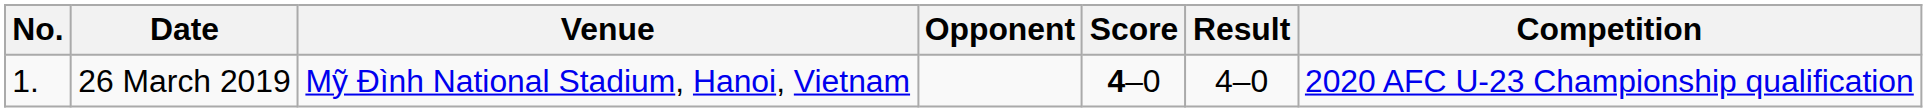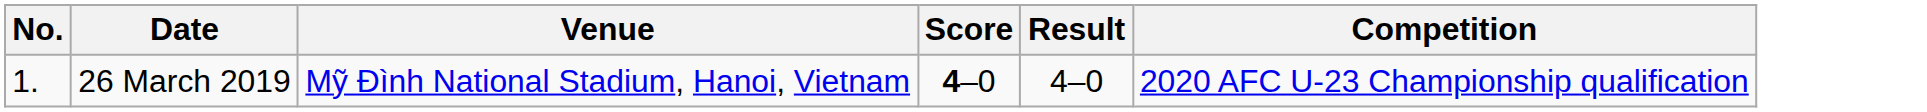 <table class="wikitable">
 <tr>
 <th>No.</th>
 <th>Date</th>
 <th>Venue</th>
-<th>Opponent</th>
 <th>Score</th>
 <th>Result</th>
 <th>Competition</th>
 </tr>
 <tr>
 <td>1.</td>
 <td>26 March 2019</td>
 <td><a href='#'>Mỹ Đình National Stadium</a>, <a href='#'>Hanoi</a>, <a href='#'>Vietnam</a></td>
-<td></td>
 <td align=center><strong>4</strong>–0</td>
 <td align=center>4–0</td>
 <td><a href='#'>2020 AFC U-23 Championship qualification</a></td>
 </tr>
 </table>
